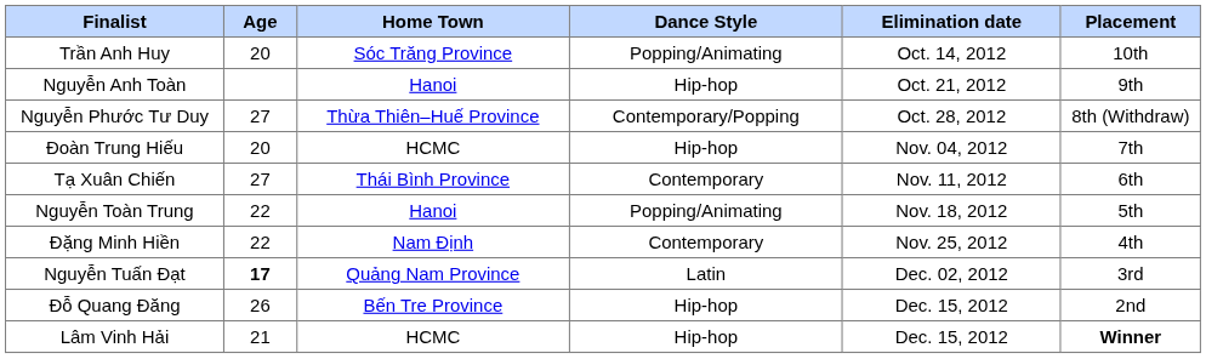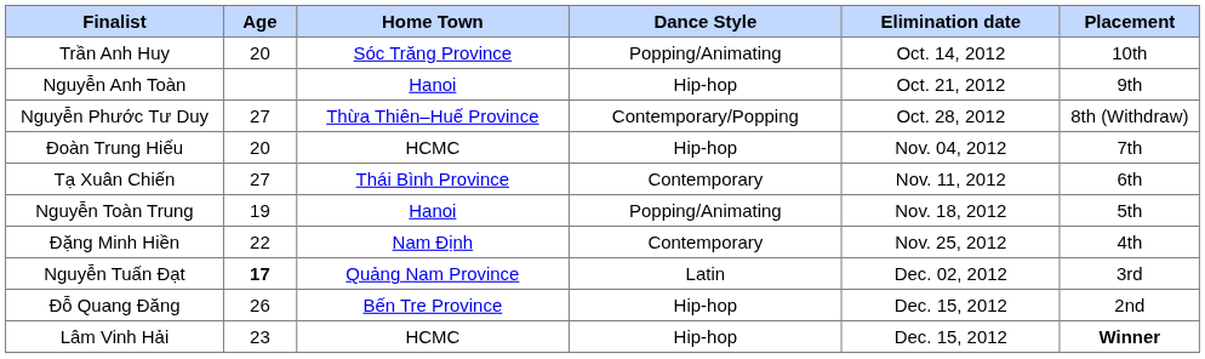 <table border="1" cellpadding="4" cellspacing="0" style="text-align:center; font-size:90%; border-collapse:collapse; width:75%;">
 <tr style="background:#C1D8FF;">
 <th style="width:12%;">Finalist</th>
 <th style="width:4%; text-align:center;">Age</th>
 <th style="width:15%;">Home Town</th>
 <th style="width:12%;">Dance Style</th>
 <th style="width:12%;">Elimination date</th>
 <th style="width:6%;">Placement</th>
 </tr>
 <tr>
 <td>Trần Anh Huy</td>
 <td>20</td>
 <td><a href='#'>Sóc Trăng Province</a></td>
 <td>Popping/Animating</td>
 <td>Oct. 14, 2012</td>
 <td>10th</td>
 </tr>
 <tr>
 <td>Nguyễn Anh Toàn</td>
 <td></td>
 <td><a href='#'>Hanoi</a></td>
 <td>Hip-hop</td>
 <td>Oct. 21, 2012</td>
 <td>9th</td>
 </tr>
 <tr>
 <td>Nguyễn Phước Tư Duy</td>
 <td>27</td>
 <td><a href='#'>Thừa Thiên–Huế Province</a></td>
 <td>Contemporary/Popping</td>
 <td>Oct. 28, 2012</td>
 <td>8th (Withdraw)</td>
 </tr>
 <tr>
 <td>Đoàn Trung Hiếu</td>
 <td>20</td>
 <td>HCMC</td>
 <td>Hip-hop</td>
 <td>Nov. 04, 2012</td>
 <td>7th</td>
 </tr>
 <tr>
 <td>Tạ Xuân Chiến</td>
 <td>27</td>
 <td><a href='#'>Thái Bình Province</a></td>
 <td>Contemporary</td>
 <td>Nov. 11, 2012</td>
 <td>6th</td>
 </tr>
 <tr>
 <td>Nguyễn Toàn Trung</td>
-<td>22</td>
+<td>19</td>
 <td><a href='#'>Hanoi</a></td>
 <td>Popping/Animating</td>
 <td>Nov. 18, 2012</td>
 <td>5th</td>
 </tr>
 <tr>
 <td>Đặng Minh Hiền</td>
 <td>22</td>
 <td><a href='#'>Nam Định</a></td>
 <td>Contemporary</td>
 <td>Nov. 25, 2012</td>
 <td>4th</td>
 </tr>
 <tr>
 <td>Nguyễn Tuấn Đạt</td>
 <td><strong>17</strong></td>
 <td><a href='#'>Quảng Nam Province</a></td>
 <td>Latin</td>
 <td>Dec. 02, 2012</td>
 <td>3rd</td>
 </tr>
 <tr>
 <td>Đỗ Quang Đăng</td>
 <td>26</td>
 <td><a href='#'>Bến Tre Province</a></td>
 <td>Hip-hop</td>
 <td>Dec. 15, 2012</td>
 <td>2nd</td>
 </tr>
 <tr>
 <td>Lâm Vinh Hải</td>
-<td>21</td>
+<td>23</td>
 <td>HCMC</td>
 <td>Hip-hop</td>
 <td>Dec. 15, 2012</td>
 <td><strong>Winner</strong></td>
 </tr>
 <tr>
 </tr>
 </table>
